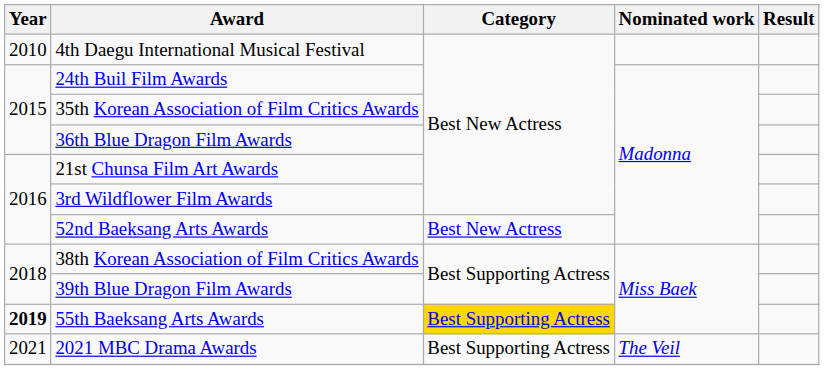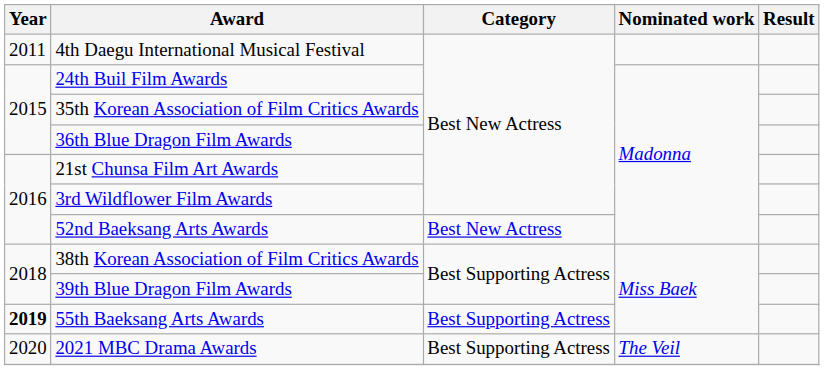 <table class="wikitable sortable">
 <tr>
 <th>Year</th>
 <th>Award</th>
 <th>Category</th>
 <th>Nominated work</th>
 <th>Result</th>
 </tr>
 <tr>
-<td>2010</td>
+<td>2011</td>
 <td>4th Daegu International Musical Festival</td>
 <td rowspan=6>Best New Actress</td>
 <td></td>
 <td></td>
 </tr>
 <tr>
 <td rowspan="3">2015</td>
 <td><a href='#'>24th Buil Film Awards</a></td>
 <td rowspan="6"><em><a href='#'>Madonna</a></em></td>
 <td></td>
 </tr>
 <tr>
 <td>35th <a href='#'>Korean Association of Film Critics Awards</a></td>
 <td></td>
 </tr>
 <tr>
 <td><a href='#'>36th Blue Dragon Film Awards</a></td>
 <td></td>
 </tr>
 <tr>
 <td rowspan="3">2016</td>
 <td>21st <a href='#'>Chunsa Film Art Awards</a></td>
 <td></td>
 </tr>
 <tr>
 <td><a href='#'>3rd Wildflower Film Awards</a></td>
 <td></td>
 </tr>
 <tr>
 <td><a href='#'>52nd Baeksang Arts Awards</a></td>
 <td><a href='#'>Best New Actress</a></td>
 <td></td>
 </tr>
 <tr>
 <td rowspan=2>2018</td>
 <td>38th <a href='#'>Korean Association of Film Critics Awards</a></td>
 <td rowspan=2>Best Supporting Actress</td>
 <td rowspan=3><em><a href='#'>Miss Baek</a></em></td>
 <td></td>
 </tr>
 <tr>
 <td><a href='#'>39th Blue Dragon Film Awards</a></td>
 <td></td>
 </tr>
 <tr>
 <td><strong>2019</strong></td>
 <td><a href='#'>55th Baeksang Arts Awards</a></td>
-<td style="background: gold;"><a href='#'>Best Supporting Actress</a></td>
+<td><a href='#'>Best Supporting Actress</a></td>
 <td></td>
 </tr>
 <tr>
-<td>2021</td>
+<td>2020</td>
 <td><a href='#'>2021 MBC Drama Awards</a></td>
 <td>Best Supporting Actress</td>
 <td><em><a href='#'>The Veil</a></em></td>
 <td></td>
 </tr>
 <tr>
 </tr>
 </table>
